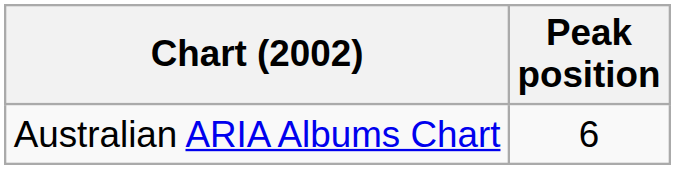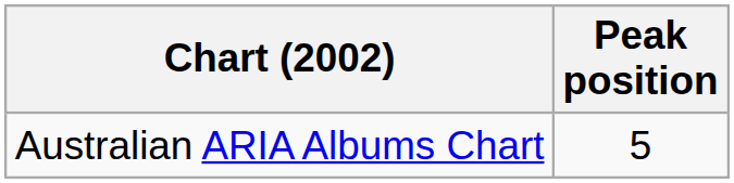 <table class="wikitable">
 <tr>
 <th align="left">Chart (2002)</th>
 <th align="left">Peak<br>position</th>
 </tr>
 <tr>
 <td align="left">Australian <a href='#'>ARIA Albums Chart</a></td>
-<td align="center">6</td>
+<td align="center">5</td>
 </tr>
 </table>
